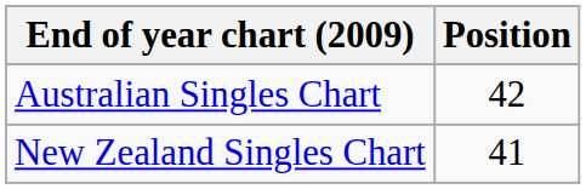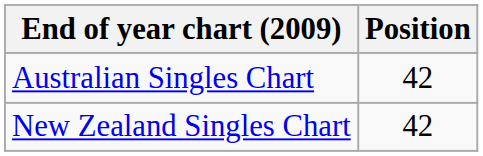 <table class="wikitable sortable">
 <tr>
 <th>End of year chart (2009)</th>
 <th>Position</th>
 </tr>
 <tr>
 <td><a href='#'>Australian Singles Chart</a></td>
 <td style="text-align:center;">42</td>
 </tr>
 <tr>
 <td><a href='#'>New Zealand Singles Chart</a></td>
-<td style="text-align:center;">41</td>
+<td style="text-align:center;">42</td>
 </tr>
 </table>
